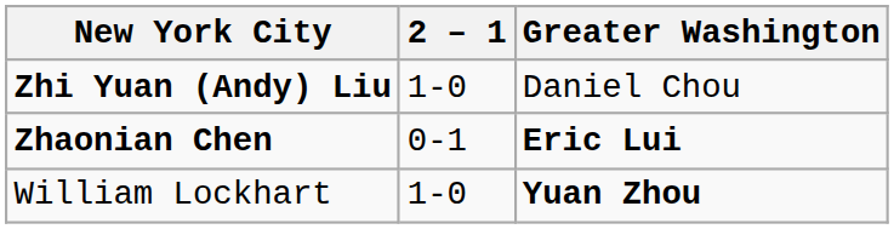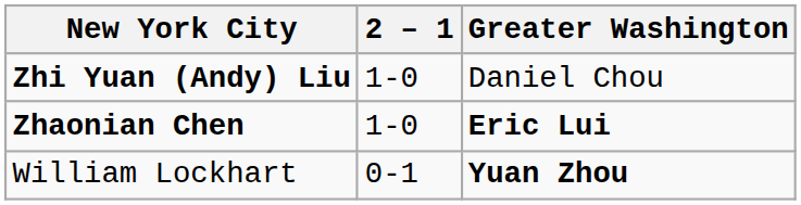 <table class="wikitable">
 <tr>
 <th>New York City</th>
 <th>2 – 1</th>
 <th>Greater Washington</th>
 </tr>
 <tr>
 <td><strong>Zhi Yuan (Andy) Liu</strong></td>
 <td>1-0</td>
 <td>Daniel Chou</td>
 </tr>
 <tr>
 <td><strong>Zhaonian Chen</strong></td>
-<td>0-1</td>
+<td>1-0</td>
 <td><strong>Eric Lui</strong></td>
 </tr>
 <tr>
 <td>William Lockhart</td>
-<td>1-0</td>
+<td>0-1</td>
 <td><strong>Yuan Zhou</strong></td>
 </tr>
 </table>
